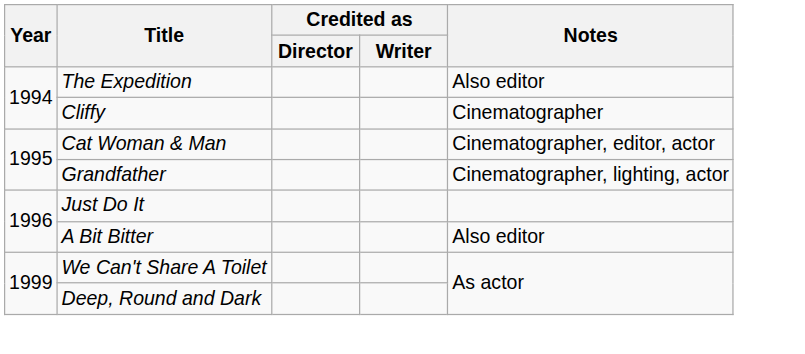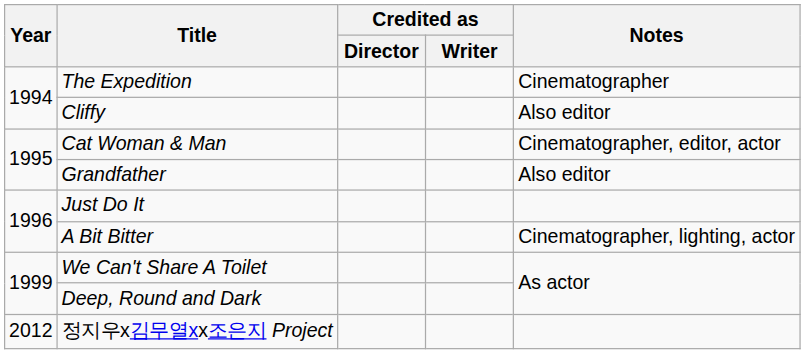 <table class="wikitable sortable">
 <tr>
 <th rowspan="2">Year</th>
 <th rowspan="2">Title</th>
 <th colspan="2">Credited as</th>
 <th rowspan="2" scope="col" class="unsortable">Notes</th>
 </tr>
 <tr>
 <th width="65">Director</th>
 <th width="65">Writer</th>
 </tr>
 <tr>
 <td rowspan="2">1994</td>
 <td><em>The Expedition</em></td>
 <td></td>
 <td></td>
-<td>Also editor</td>
+<td>Cinematographer</td>
 </tr>
 <tr>
 <td><em>Cliffy</em></td>
 <td></td>
 <td></td>
-<td>Cinematographer</td>
+<td>Also editor</td>
 </tr>
 <tr>
 <td rowspan="2">1995</td>
 <td><em>Cat Woman & Man</em></td>
 <td></td>
 <td></td>
 <td>Cinematographer, editor, actor</td>
 </tr>
 <tr>
 <td><em>Grandfather</em></td>
 <td></td>
 <td></td>
-<td>Cinematographer, lighting, actor</td>
+<td>Also editor</td>
 </tr>
 <tr>
 <td rowspan="2">1996</td>
 <td><em>Just Do It</em></td>
 <td></td>
 <td></td>
 <td></td>
 </tr>
 <tr>
 <td><em>A Bit Bitter</em></td>
 <td></td>
 <td></td>
-<td>Also editor</td>
+<td>Cinematographer, lighting, actor</td>
 </tr>
 <tr>
 <td rowspan="2">1999</td>
 <td><em>We Can't Share A Toilet</em></td>
 <td></td>
 <td></td>
 <td rowspan="2">As actor</td>
 </tr>
 <tr>
 <td><em>Deep, Round and Dark</em></td>
 <td></td>
 <td></td>
 </tr>
+<tr>
+<td>2012</td>
+<td>정지우x<a href='#'>김무열x</a>x<a href='#'>조은지</a> <em>Project</em></td>
+<td></td>
+<td></td>
+<td></td>
+</tr>
 </table>
